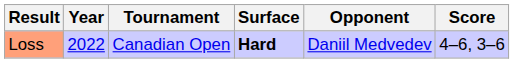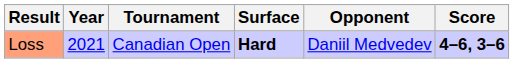 <table class="wikitable">
 <tr>
 <th>Result</th>
 <th>Year</th>
 <th>Tournament</th>
 <th>Surface</th>
 <th>Opponent</th>
 <th>Score</th>
 </tr>
 <tr bgcolor=ccccff>
 <td bgcolor=FFA07A>Loss</td>
-<td><a href='#'>2022</a></td>
+<td><a href='#'>2021</a></td>
 <td style="background:#ccccff;"><a href='#'>Canadian Open</a></td>
 <td><strong>Hard</strong></td>
 <td> <a href='#'>Daniil Medvedev</a></td>
-<td style="background:#ccccff;">4–6, 3–6</td>
+<td style="background:#ccccff;"><strong>4–6, 3–6</strong></td>
 </tr>
 </table>
